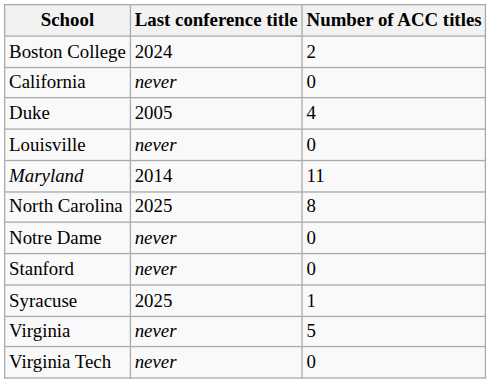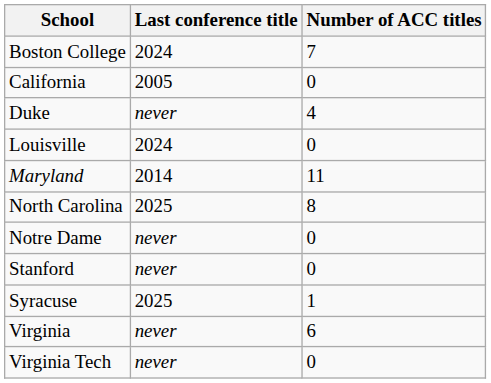 <table class="wikitable sortable" style="font-size:90%" align="center">
 <tr>
 <th>School</th>
 <th>Last conference title</th>
 <th>Number of ACC titles</th>
 </tr>
 <tr>
 <td>Boston College</td>
 <td>2024</td>
-<td>2</td>
+<td>7</td>
 </tr>
 <tr>
 <td>California</td>
-<td><em>never</em></td>
+<td>2005</td>
 <td>0</td>
 </tr>
 <tr>
 <td>Duke</td>
-<td>2005</td>
+<td><em>never</em></td>
 <td>4</td>
 </tr>
 <tr>
 <td>Louisville</td>
-<td><em>never</em></td>
+<td>2024</td>
 <td>0</td>
 </tr>
 <tr>
 <td><em>Maryland</em></td>
 <td>2014</td>
 <td>11</td>
 </tr>
 <tr>
 <td>North Carolina</td>
 <td>2025</td>
 <td>8</td>
 </tr>
 <tr>
 <td>Notre Dame</td>
 <td><em>never</em></td>
 <td>0</td>
 </tr>
 <tr>
 <td>Stanford</td>
 <td><em>never</em></td>
 <td>0</td>
 </tr>
 <tr>
 <td>Syracuse</td>
 <td>2025</td>
 <td>1</td>
 </tr>
 <tr>
 <td>Virginia</td>
 <td><em>never</em></td>
-<td>5</td>
+<td>6</td>
 </tr>
 <tr>
 <td>Virginia Tech</td>
 <td><em>never</em></td>
 <td>0</td>
 </tr>
 </table>
